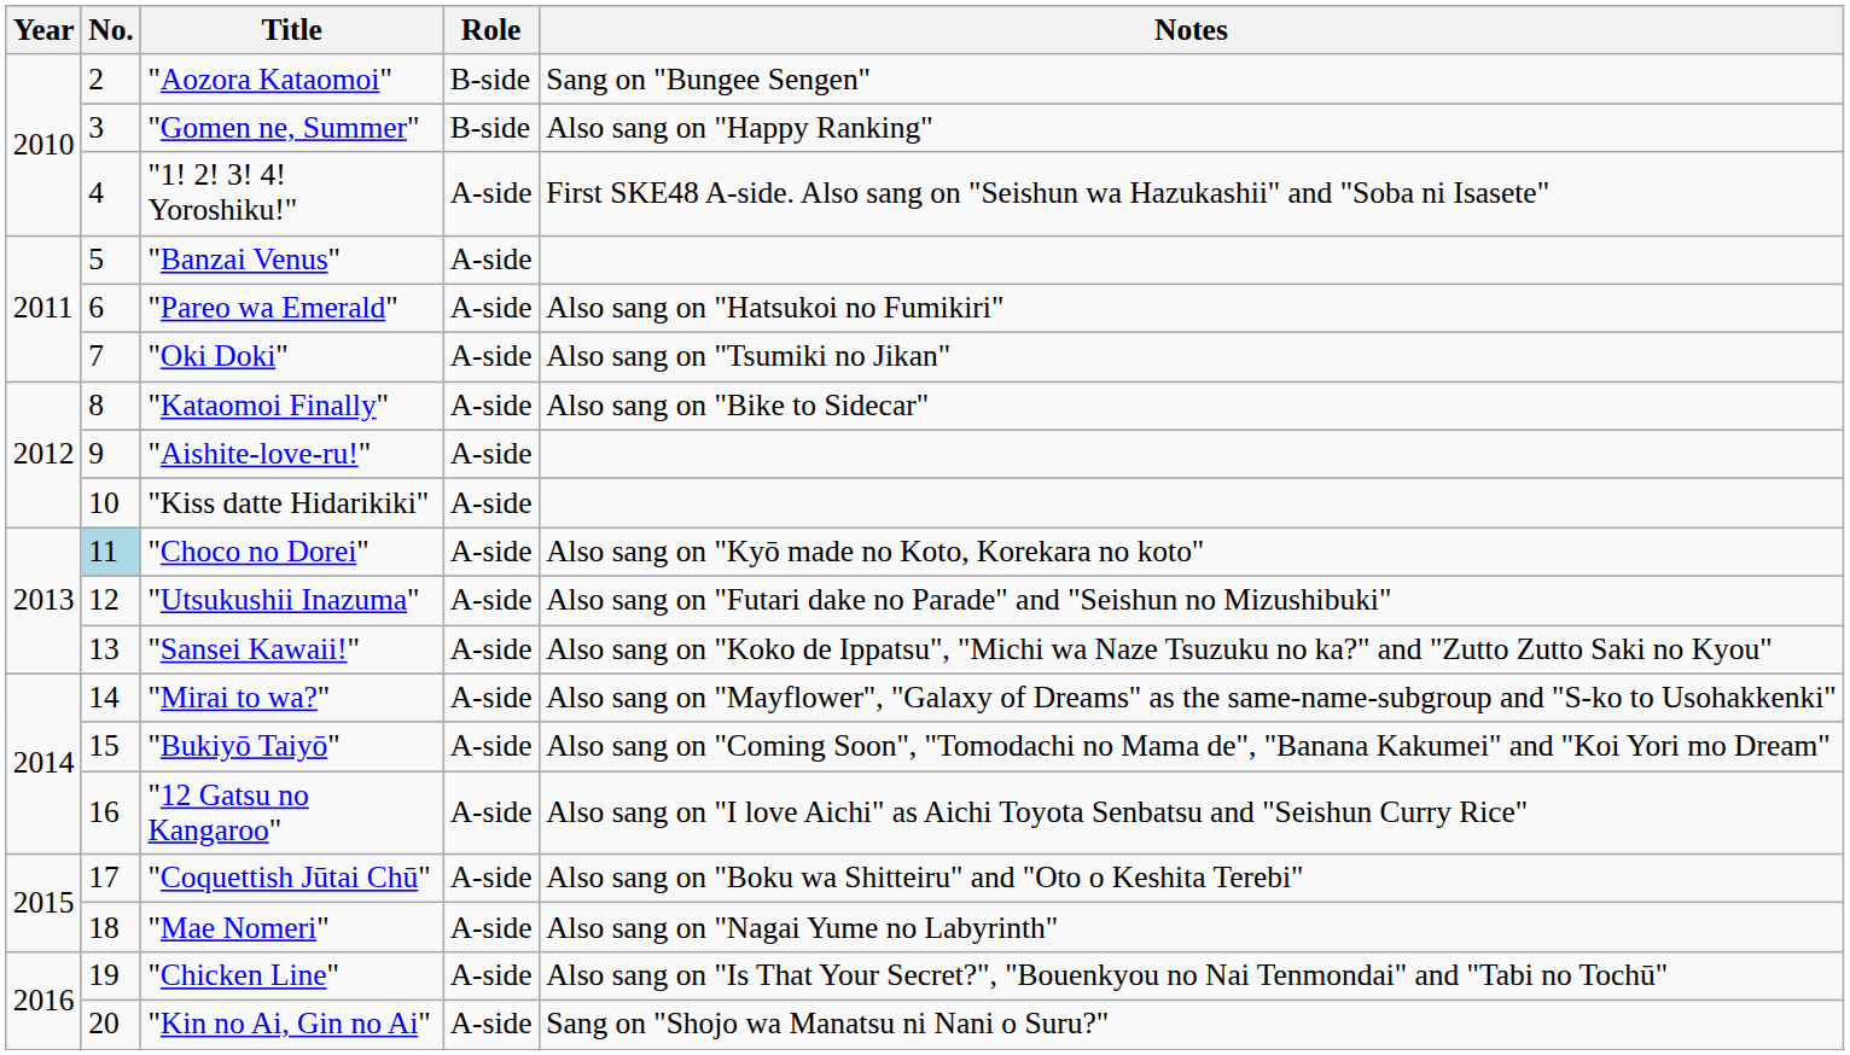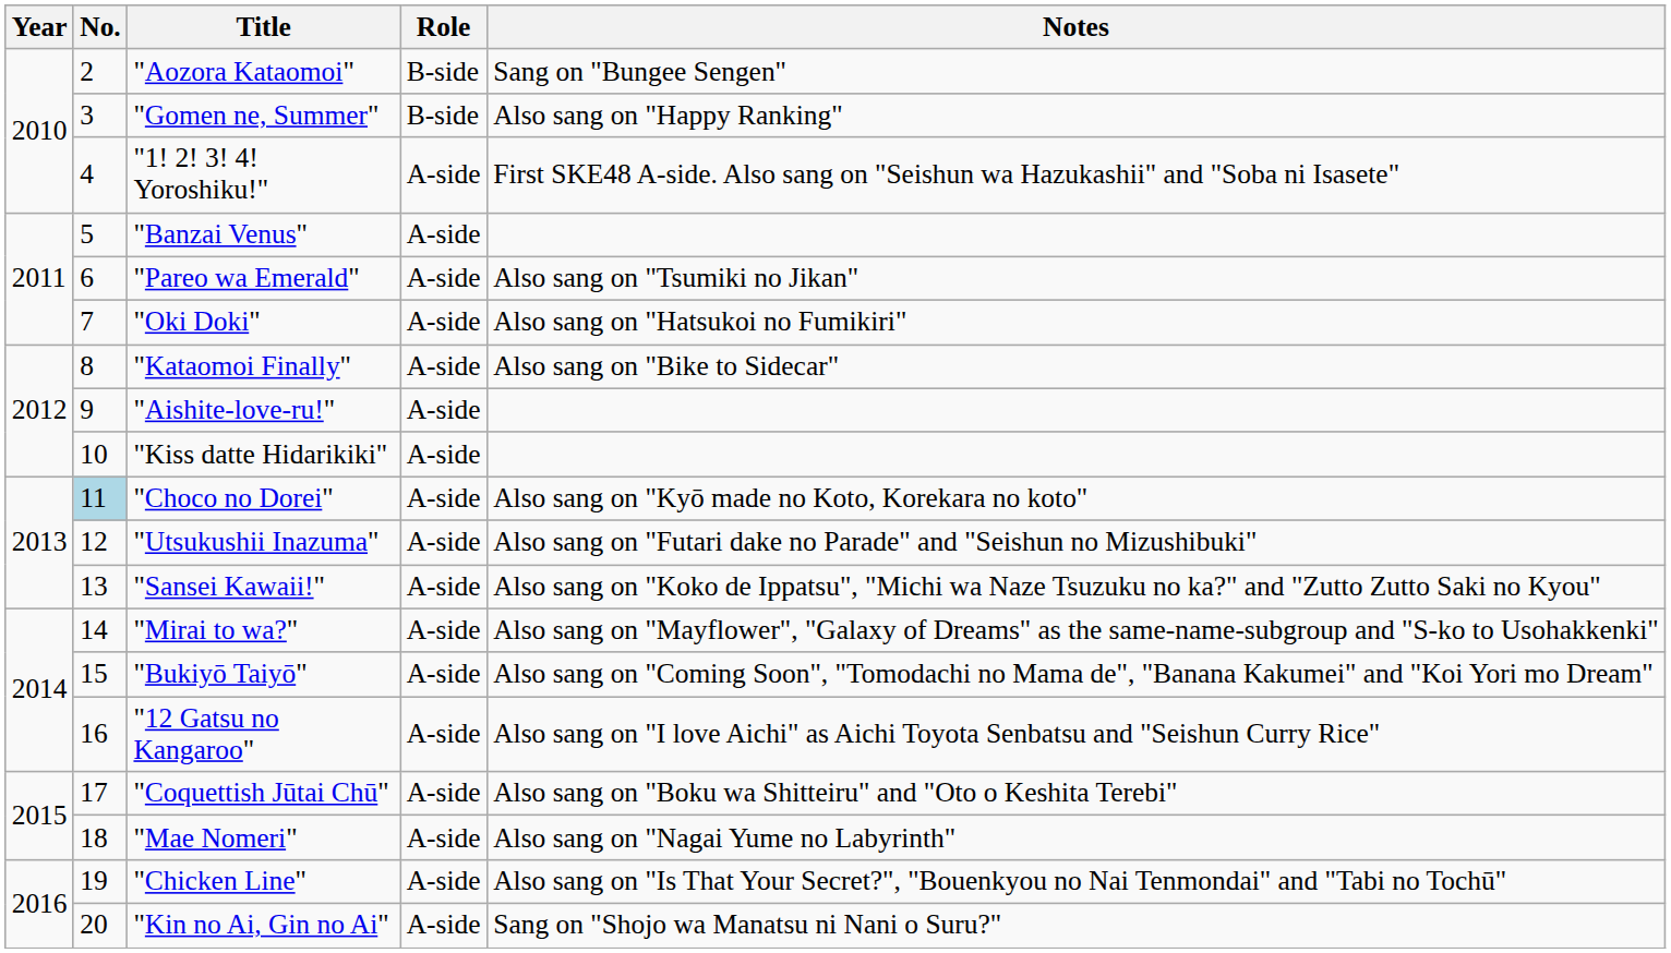 <table class="wikitable sortable">
 <tr>
 <th>Year</th>
 <th data-sort-type="number">No. </th>
 <th style="width:150px;">Title </th>
 <th>Role </th>
 <th class="unsortable">Notes </th>
 </tr>
 <tr>
 <td rowspan="3">2010</td>
 <td>2</td>
 <td>"<a href='#'>Aozora Kataomoi</a>"</td>
 <td>B-side</td>
 <td>Sang on "Bungee Sengen"</td>
 </tr>
 <tr>
 <td>3</td>
 <td>"<a href='#'>Gomen ne, Summer</a>"</td>
 <td>B-side</td>
 <td>Also sang on "Happy Ranking"</td>
 </tr>
 <tr>
 <td>4</td>
 <td>"1! 2! 3! 4! Yoroshiku!"</td>
 <td>A-side</td>
 <td>First SKE48 A-side. Also sang on "Seishun wa Hazukashii" and "Soba ni Isasete"</td>
 </tr>
 <tr>
 <td rowspan="3">2011</td>
 <td>5</td>
 <td>"<a href='#'>Banzai Venus</a>"</td>
 <td>A-side</td>
 <td></td>
 </tr>
 <tr>
 <td>6</td>
 <td>"<a href='#'>Pareo wa Emerald</a>"</td>
 <td>A-side</td>
-<td>Also sang on "Hatsukoi no Fumikiri"</td>
+<td>Also sang on "Tsumiki no Jikan"</td>
 </tr>
 <tr>
 <td>7</td>
 <td>"<a href='#'>Oki Doki</a>"</td>
 <td>A-side</td>
-<td>Also sang on "Tsumiki no Jikan"</td>
+<td>Also sang on "Hatsukoi no Fumikiri"</td>
 </tr>
 <tr>
 <td rowspan="3">2012</td>
 <td>8</td>
 <td>"<a href='#'>Kataomoi Finally</a>"</td>
 <td>A-side</td>
 <td>Also sang on "Bike to Sidecar"</td>
 </tr>
 <tr>
 <td>9</td>
 <td>"<a href='#'>Aishite-love-ru!</a>"</td>
 <td>A-side</td>
 <td></td>
 </tr>
 <tr>
 <td>10</td>
 <td>"Kiss datte Hidarikiki"</td>
 <td>A-side</td>
 <td></td>
 </tr>
 <tr>
 <td rowspan="3">2013</td>
 <td style="background: lightblue;">11</td>
 <td>"<a href='#'>Choco no Dorei</a>"</td>
 <td>A-side</td>
 <td>Also sang on "Kyō made no Koto, Korekara no koto"</td>
 </tr>
 <tr>
 <td>12</td>
 <td>"<a href='#'>Utsukushii Inazuma</a>"</td>
 <td>A-side</td>
 <td>Also sang on "Futari dake no Parade" and "Seishun no Mizushibuki"</td>
 </tr>
 <tr>
 <td>13</td>
 <td>"<a href='#'>Sansei Kawaii!</a>"</td>
 <td>A-side</td>
 <td>Also sang on "Koko de Ippatsu", "Michi wa Naze Tsuzuku no ka?" and "Zutto Zutto Saki no Kyou"</td>
 </tr>
 <tr>
 <td rowspan="3">2014</td>
 <td>14</td>
 <td>"<a href='#'>Mirai to wa?</a>"</td>
 <td>A-side</td>
 <td>Also sang on "Mayflower", "Galaxy of Dreams" as the same-name-subgroup and "S-ko to Usohakkenki"</td>
 </tr>
 <tr>
 <td>15</td>
 <td>"<a href='#'>Bukiyō Taiyō</a>"</td>
 <td>A-side</td>
 <td>Also sang on "Coming Soon", "Tomodachi no Mama de", "Banana Kakumei" and "Koi Yori mo Dream"</td>
 </tr>
 <tr>
 <td>16</td>
 <td>"<a href='#'>12 Gatsu no Kangaroo</a>"</td>
 <td>A-side</td>
 <td>Also sang on "I love Aichi" as Aichi Toyota Senbatsu and "Seishun Curry Rice"</td>
 </tr>
 <tr>
 <td rowspan="2">2015</td>
 <td>17</td>
 <td>"<a href='#'>Coquettish Jūtai Chū</a>"</td>
 <td>A-side</td>
 <td>Also sang on "Boku wa Shitteiru" and "Oto o Keshita Terebi"</td>
 </tr>
 <tr>
 <td>18</td>
 <td>"<a href='#'>Mae Nomeri</a>"</td>
 <td>A-side</td>
 <td>Also sang on "Nagai Yume no Labyrinth"</td>
 </tr>
 <tr>
 <td rowspan="2">2016</td>
 <td>19</td>
 <td>"<a href='#'>Chicken Line</a>"</td>
 <td>A-side</td>
 <td>Also sang on "Is That Your Secret?", "Bouenkyou no Nai Tenmondai" and "Tabi no Tochū"</td>
 </tr>
 <tr>
 <td>20</td>
 <td>"<a href='#'>Kin no Ai, Gin no Ai</a>"</td>
 <td>A-side</td>
 <td>Sang on "Shojo wa Manatsu ni Nani o Suru?"</td>
 </tr>
 <tr>
 </tr>
 </table>
